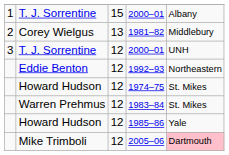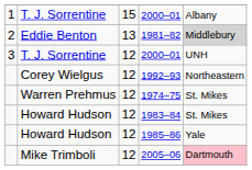 <table class="wikitable">
 <tr>
 </tr>
 <tr>
 <td>1</td>
 <td><a href='#'>T. J. Sorrentine</a></td>
 <td>15</td>
 <td style="font-size:80%;"><a href='#'>2000–01</a></td>
 <td style="font-size:80%;">Albany</td>
 </tr>
 <tr>
 <td>2</td>
-<td>Corey Wielgus</td>
+<td><a href='#'>Eddie Benton</a></td>
 <td>13</td>
 <td style="font-size:80%;"><a href='#'>1981–82</a></td>
-<td style="font-size:80%;">Middlebury</td>
+<td style="background: lightgrey; font-size:80%;">Middlebury</td>
 </tr>
 <tr>
 <td>3</td>
 <td><a href='#'>T. J. Sorrentine</a></td>
 <td>12</td>
 <td style="font-size:80%;"><a href='#'>2000–01</a></td>
 <td style="font-size:80%;">UNH</td>
 </tr>
 <tr>
 <td></td>
-<td><a href='#'>Eddie Benton</a></td>
+<td>Corey Wielgus</td>
 <td>12</td>
 <td style="font-size:80%;"><a href='#'>1992–93</a></td>
 <td style="font-size:80%;">Northeastern</td>
 </tr>
 <tr>
 <td></td>
-<td>Howard Hudson</td>
+<td>Warren Prehmus</td>
 <td>12</td>
 <td style="font-size:80%;"><a href='#'>1974–75</a></td>
 <td style="font-size:80%;">St. Mikes</td>
 </tr>
 <tr>
 <td></td>
-<td>Warren Prehmus</td>
+<td>Howard Hudson</td>
 <td>12</td>
 <td style="font-size:80%;"><a href='#'>1983–84</a></td>
 <td style="font-size:80%;">St. Mikes</td>
 </tr>
 <tr>
 <td></td>
 <td>Howard Hudson</td>
 <td>12</td>
 <td style="font-size:80%;"><a href='#'>1985–86</a></td>
 <td style="font-size:80%;">Yale</td>
 </tr>
 <tr>
 <td></td>
 <td>Mike Trimboli</td>
 <td>12</td>
 <td style="font-size:80%;"><a href='#'>2005–06</a></td>
 <td style="background: pink; font-size:80%;">Dartmouth</td>
 </tr>
 </table>
